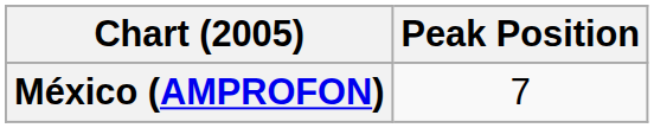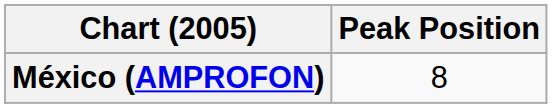 <table class="wikitable sortable plainrowheaders" style="text-align:center">
 <tr>
 <th>Chart (2005)</th>
 <th>Peak Position</th>
 </tr>
 <tr>
 <th scope="row">México (<a href='#'>AMPROFON</a>)</th>
-<td>7</td>
+<td>8</td>
 </tr>
 </table>
